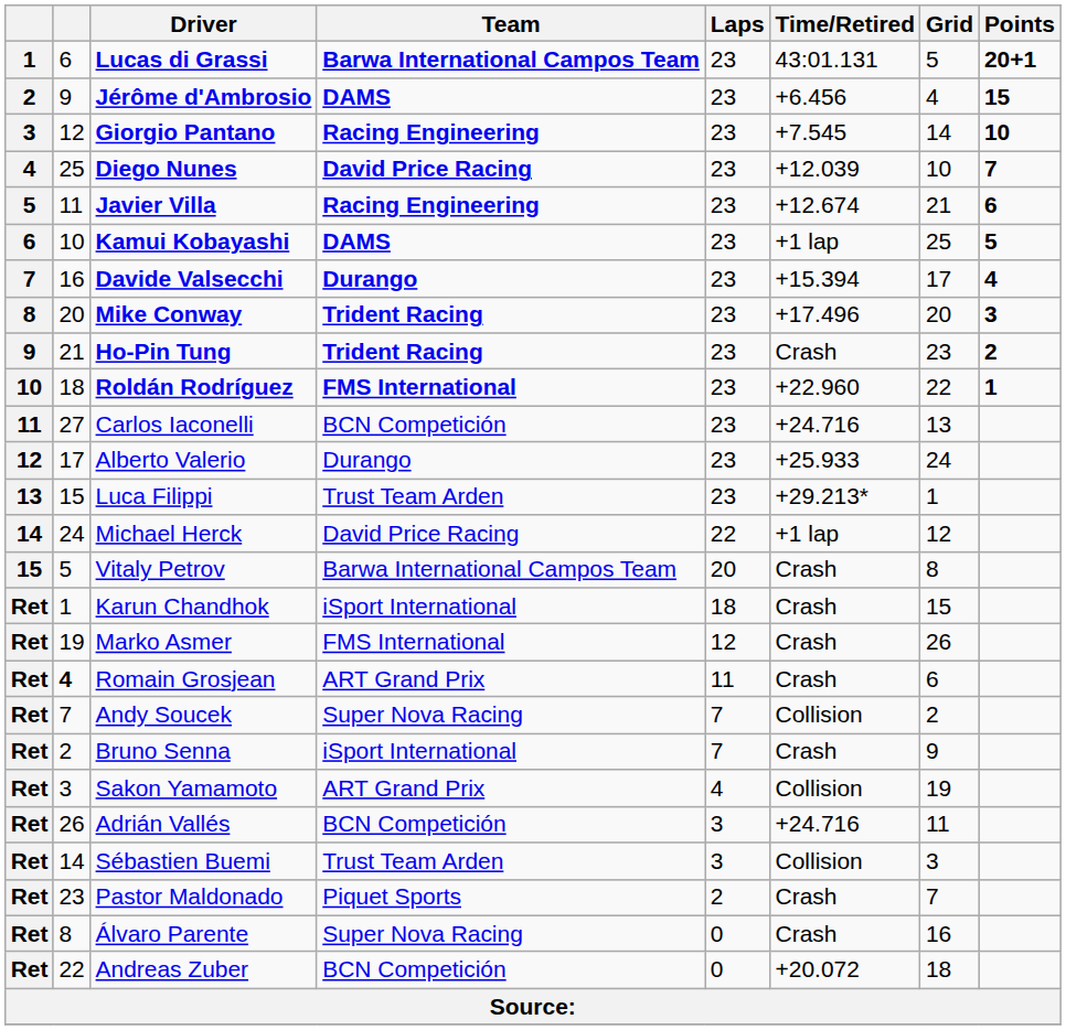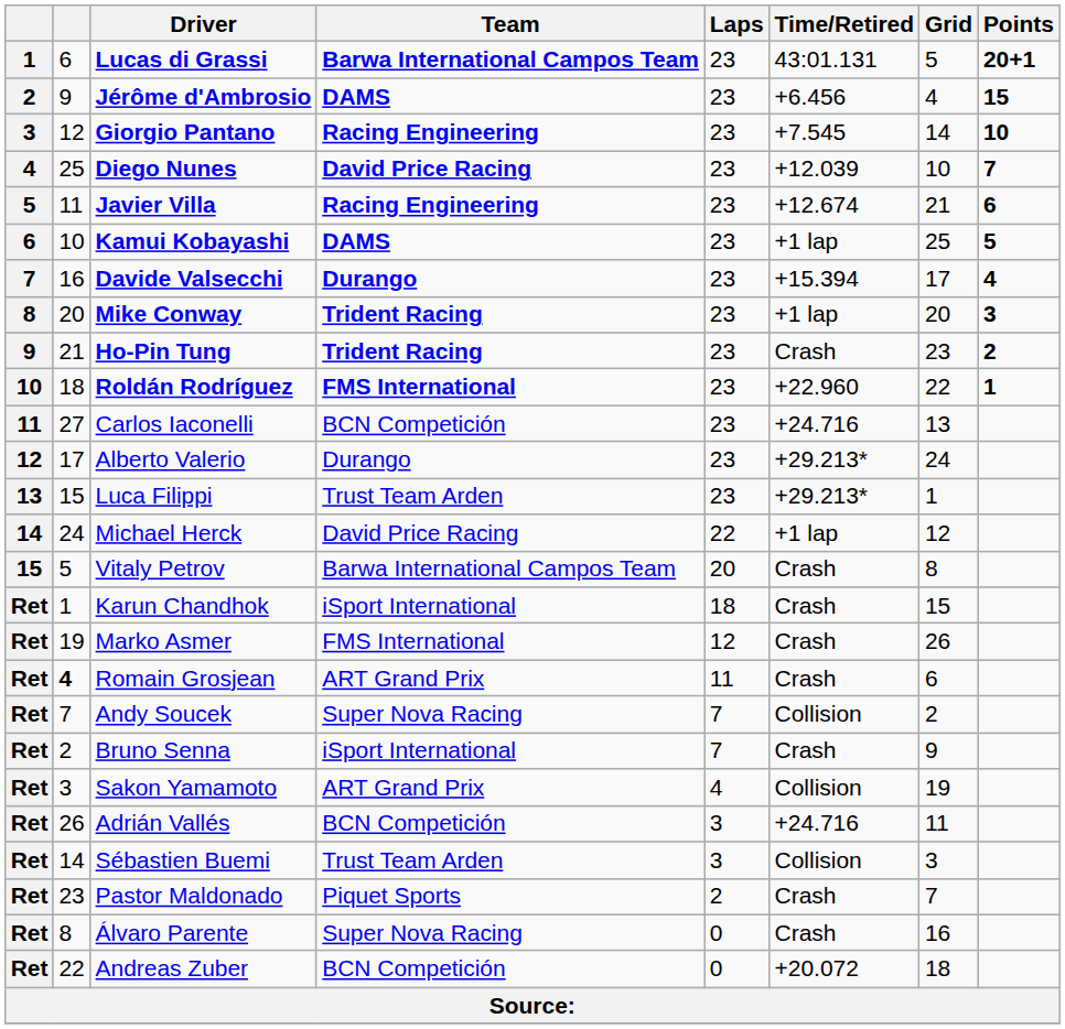 <table class="wikitable" style="font-size:85%">
 <tr>
 <th></th>
 <th></th>
 <th>Driver</th>
 <th>Team</th>
 <th>Laps</th>
 <th>Time/Retired</th>
 <th>Grid</th>
 <th>Points</th>
 </tr>
 <tr>
 <th>1</th>
 <td>6</td>
 <td> <strong><a href='#'>Lucas di Grassi</a></strong></td>
 <td><strong><a href='#'>Barwa International Campos Team</a></strong></td>
 <td>23</td>
 <td>43:01.131</td>
 <td>5</td>
 <td><strong>20+1</strong></td>
 </tr>
 <tr>
 <th>2</th>
 <td>9</td>
 <td> <strong><a href='#'>Jérôme d'Ambrosio</a></strong></td>
 <td><strong><a href='#'>DAMS</a></strong></td>
 <td>23</td>
 <td>+6.456</td>
 <td>4</td>
 <td><strong>15</strong></td>
 </tr>
 <tr>
 <th>3</th>
 <td>12</td>
 <td> <strong><a href='#'>Giorgio Pantano</a></strong></td>
 <td><strong><a href='#'>Racing Engineering</a></strong></td>
 <td>23</td>
 <td>+7.545</td>
 <td>14</td>
 <td><strong>10</strong></td>
 </tr>
 <tr>
 <th>4</th>
 <td>25</td>
 <td> <strong><a href='#'>Diego Nunes</a></strong></td>
 <td><strong><a href='#'>David Price Racing</a></strong></td>
 <td>23</td>
 <td>+12.039</td>
 <td>10</td>
 <td><strong>7</strong></td>
 </tr>
 <tr>
 <th>5</th>
 <td>11</td>
 <td> <strong><a href='#'>Javier Villa</a></strong></td>
 <td><strong><a href='#'>Racing Engineering</a></strong></td>
 <td>23</td>
 <td>+12.674</td>
 <td>21</td>
 <td><strong>6</strong></td>
 </tr>
 <tr>
 <th>6</th>
 <td>10</td>
 <td> <strong><a href='#'>Kamui Kobayashi</a></strong></td>
 <td><strong><a href='#'>DAMS</a></strong></td>
 <td>23</td>
 <td>+1 lap</td>
 <td>25</td>
 <td><strong>5</strong></td>
 </tr>
 <tr>
 <th>7</th>
 <td>16</td>
 <td> <strong><a href='#'>Davide Valsecchi</a></strong></td>
 <td><strong><a href='#'>Durango</a></strong></td>
 <td>23</td>
 <td>+15.394</td>
 <td>17</td>
 <td><strong>4</strong></td>
 </tr>
 <tr>
 <th>8</th>
 <td>20</td>
 <td> <strong><a href='#'>Mike Conway</a></strong></td>
 <td><strong><a href='#'>Trident Racing</a></strong></td>
 <td>23</td>
-<td>+17.496</td>
+<td>+1 lap</td>
 <td>20</td>
 <td><strong>3</strong></td>
 </tr>
 <tr>
 <th>9</th>
 <td>21</td>
 <td> <strong><a href='#'>Ho-Pin Tung</a></strong></td>
 <td><strong><a href='#'>Trident Racing</a></strong></td>
 <td>23</td>
 <td>Crash</td>
 <td>23</td>
 <td><strong>2</strong></td>
 </tr>
 <tr>
 <th>10</th>
 <td>18</td>
 <td> <strong><a href='#'>Roldán Rodríguez</a></strong></td>
 <td><strong><a href='#'>FMS International</a></strong></td>
 <td>23</td>
 <td>+22.960</td>
 <td>22</td>
 <td><strong>1</strong></td>
 </tr>
 <tr>
 <th>11</th>
 <td>27</td>
 <td> <a href='#'>Carlos Iaconelli</a></td>
 <td><a href='#'>BCN Competición</a></td>
 <td>23</td>
 <td>+24.716</td>
 <td>13</td>
 <td></td>
 </tr>
 <tr>
 <th>12</th>
 <td>17</td>
 <td> <a href='#'>Alberto Valerio</a></td>
 <td><a href='#'>Durango</a></td>
 <td>23</td>
-<td>+25.933</td>
+<td>+29.213*</td>
 <td>24</td>
 <td></td>
 </tr>
 <tr>
 <th>13</th>
 <td>15</td>
 <td> <a href='#'>Luca Filippi</a></td>
 <td><a href='#'>Trust Team Arden</a></td>
 <td>23</td>
 <td>+29.213*</td>
 <td>1</td>
 <td></td>
 </tr>
 <tr>
 <th>14</th>
 <td>24</td>
 <td> <a href='#'>Michael Herck</a></td>
 <td><a href='#'>David Price Racing</a></td>
 <td>22</td>
 <td>+1 lap</td>
 <td>12</td>
 <td></td>
 </tr>
 <tr>
 <th>15</th>
 <td>5</td>
 <td> <a href='#'>Vitaly Petrov</a></td>
 <td><a href='#'>Barwa International Campos Team</a></td>
 <td>20</td>
 <td>Crash</td>
 <td>8</td>
 <td></td>
 </tr>
 <tr>
 <th>Ret</th>
 <td>1</td>
 <td> <a href='#'>Karun Chandhok</a></td>
 <td><a href='#'>iSport International</a></td>
 <td>18</td>
 <td>Crash</td>
 <td>15</td>
 <td></td>
 </tr>
 <tr>
 <th>Ret</th>
 <td>19</td>
 <td> <a href='#'>Marko Asmer</a></td>
 <td><a href='#'>FMS International</a></td>
 <td>12</td>
 <td>Crash</td>
 <td>26</td>
 <td></td>
 </tr>
 <tr>
 <th>Ret</th>
 <td><strong>4</strong></td>
 <td> <a href='#'>Romain Grosjean</a></td>
 <td><a href='#'>ART Grand Prix</a></td>
 <td>11</td>
 <td>Crash</td>
 <td>6</td>
 <td></td>
 </tr>
 <tr>
 <th>Ret</th>
 <td>7</td>
 <td> <a href='#'>Andy Soucek</a></td>
 <td><a href='#'>Super Nova Racing</a></td>
 <td>7</td>
 <td>Collision</td>
 <td>2</td>
 <td></td>
 </tr>
 <tr>
 <th>Ret</th>
 <td>2</td>
 <td> <a href='#'>Bruno Senna</a></td>
 <td><a href='#'>iSport International</a></td>
 <td>7</td>
 <td>Crash</td>
 <td>9</td>
 <td></td>
 </tr>
 <tr>
 <th>Ret</th>
 <td>3</td>
 <td> <a href='#'>Sakon Yamamoto</a></td>
 <td><a href='#'>ART Grand Prix</a></td>
 <td>4</td>
 <td>Collision</td>
 <td>19</td>
 <td></td>
 </tr>
 <tr>
 <th>Ret</th>
 <td>26</td>
 <td> <a href='#'>Adrián Vallés</a></td>
 <td><a href='#'>BCN Competición</a></td>
 <td>3</td>
 <td>+24.716</td>
 <td>11</td>
 <td></td>
 </tr>
 <tr>
 <th>Ret</th>
 <td>14</td>
 <td> <a href='#'>Sébastien Buemi</a></td>
 <td><a href='#'>Trust Team Arden</a></td>
 <td>3</td>
 <td>Collision</td>
 <td>3</td>
 <td></td>
 </tr>
 <tr>
 <th>Ret</th>
 <td>23</td>
 <td> <a href='#'>Pastor Maldonado</a></td>
 <td><a href='#'>Piquet Sports</a></td>
 <td>2</td>
 <td>Crash</td>
 <td>7</td>
 <td></td>
 </tr>
 <tr>
 <th>Ret</th>
 <td>8</td>
 <td> <a href='#'>Álvaro Parente</a></td>
 <td><a href='#'>Super Nova Racing</a></td>
 <td>0</td>
 <td>Crash</td>
 <td>16</td>
 <td></td>
 </tr>
 <tr>
 <th>Ret</th>
 <td>22</td>
 <td> <a href='#'>Andreas Zuber</a></td>
 <td><a href='#'>BCN Competición</a></td>
 <td>0</td>
 <td>+20.072</td>
 <td>18</td>
 <td></td>
 </tr>
 <tr>
 <th colspan="8">Source:</th>
 </tr>
 <tr>
 </tr>
 </table>
